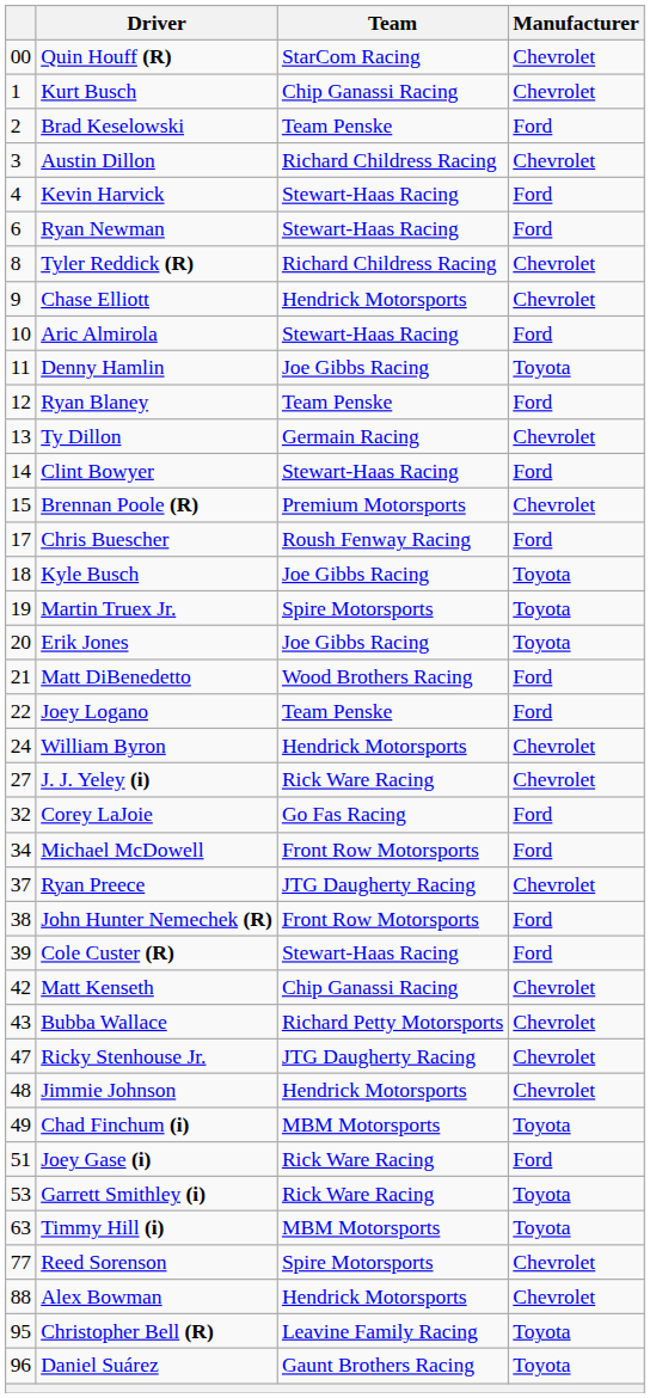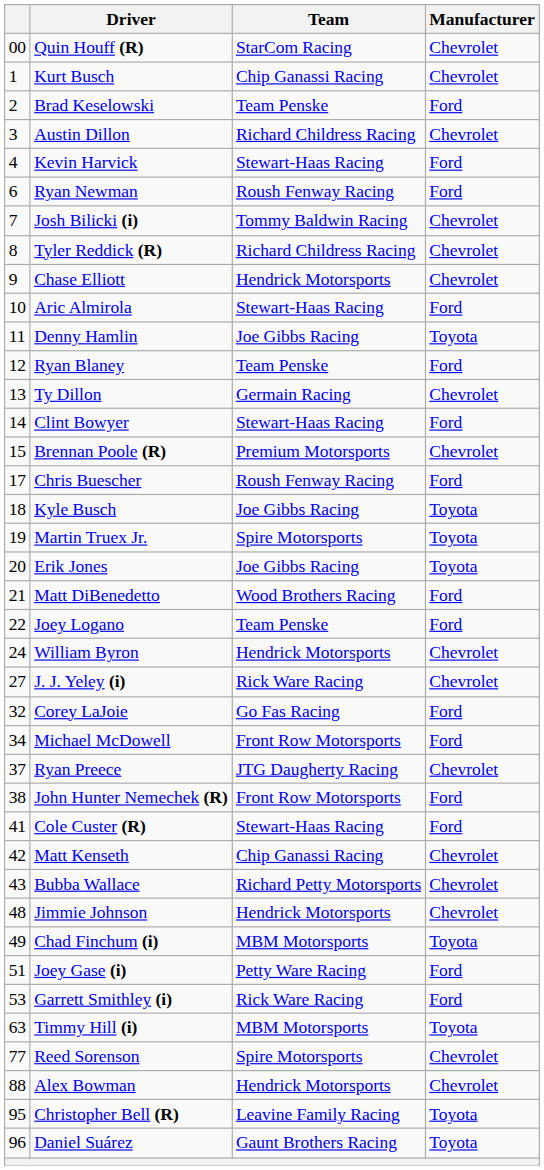 <table class="wikitable" style="font-size:95%">
 <tr>
 <th></th>
 <th>Driver</th>
 <th>Team</th>
 <th>Manufacturer</th>
 </tr>
 <tr>
 <td>00</td>
 <td><a href='#'>Quin Houff</a> <strong>(R)</strong></td>
 <td><a href='#'>StarCom Racing</a></td>
 <td><a href='#'>Chevrolet</a></td>
 </tr>
 <tr>
 <td>1</td>
 <td><a href='#'>Kurt Busch</a></td>
 <td><a href='#'>Chip Ganassi Racing</a></td>
 <td><a href='#'>Chevrolet</a></td>
 </tr>
 <tr>
 <td>2</td>
 <td><a href='#'>Brad Keselowski</a></td>
 <td><a href='#'>Team Penske</a></td>
 <td><a href='#'>Ford</a></td>
 </tr>
 <tr>
 <td>3</td>
 <td><a href='#'>Austin Dillon</a></td>
 <td><a href='#'>Richard Childress Racing</a></td>
 <td><a href='#'>Chevrolet</a></td>
 </tr>
 <tr>
 <td>4</td>
 <td><a href='#'>Kevin Harvick</a></td>
 <td><a href='#'>Stewart-Haas Racing</a></td>
 <td><a href='#'>Ford</a></td>
 </tr>
 <tr>
 <td>6</td>
 <td><a href='#'>Ryan Newman</a></td>
-<td><a href='#'>Stewart-Haas Racing</a></td>
+<td><a href='#'>Roush Fenway Racing</a></td>
 <td><a href='#'>Ford</a></td>
+</tr>
+<tr>
+<td>7</td>
+<td><a href='#'>Josh Bilicki</a> <strong>(i)</strong></td>
+<td><a href='#'>Tommy Baldwin Racing</a></td>
+<td><a href='#'>Chevrolet</a></td>
 </tr>
 <tr>
 <td>8</td>
 <td><a href='#'>Tyler Reddick</a> <strong>(R)</strong></td>
 <td><a href='#'>Richard Childress Racing</a></td>
 <td><a href='#'>Chevrolet</a></td>
 </tr>
 <tr>
 <td>9</td>
 <td><a href='#'>Chase Elliott</a></td>
 <td><a href='#'>Hendrick Motorsports</a></td>
 <td><a href='#'>Chevrolet</a></td>
 </tr>
 <tr>
 <td>10</td>
 <td><a href='#'>Aric Almirola</a></td>
 <td><a href='#'>Stewart-Haas Racing</a></td>
 <td><a href='#'>Ford</a></td>
 </tr>
 <tr>
 <td>11</td>
 <td><a href='#'>Denny Hamlin</a></td>
 <td><a href='#'>Joe Gibbs Racing</a></td>
 <td><a href='#'>Toyota</a></td>
 </tr>
 <tr>
 <td>12</td>
 <td><a href='#'>Ryan Blaney</a></td>
 <td><a href='#'>Team Penske</a></td>
 <td><a href='#'>Ford</a></td>
 </tr>
 <tr>
 <td>13</td>
 <td><a href='#'>Ty Dillon</a></td>
 <td><a href='#'>Germain Racing</a></td>
 <td><a href='#'>Chevrolet</a></td>
 </tr>
 <tr>
 <td>14</td>
 <td><a href='#'>Clint Bowyer</a></td>
 <td><a href='#'>Stewart-Haas Racing</a></td>
 <td><a href='#'>Ford</a></td>
 </tr>
 <tr>
 <td>15</td>
 <td><a href='#'>Brennan Poole</a> <strong>(R)</strong></td>
 <td><a href='#'>Premium Motorsports</a></td>
 <td><a href='#'>Chevrolet</a></td>
 </tr>
 <tr>
 <td>17</td>
 <td><a href='#'>Chris Buescher</a></td>
 <td><a href='#'>Roush Fenway Racing</a></td>
 <td><a href='#'>Ford</a></td>
 </tr>
 <tr>
 <td>18</td>
 <td><a href='#'>Kyle Busch</a></td>
 <td><a href='#'>Joe Gibbs Racing</a></td>
 <td><a href='#'>Toyota</a></td>
 </tr>
 <tr>
 <td>19</td>
 <td><a href='#'>Martin Truex Jr.</a></td>
 <td><a href='#'>Spire Motorsports</a></td>
 <td><a href='#'>Toyota</a></td>
 </tr>
 <tr>
 <td>20</td>
 <td><a href='#'>Erik Jones</a></td>
 <td><a href='#'>Joe Gibbs Racing</a></td>
 <td><a href='#'>Toyota</a></td>
 </tr>
 <tr>
 <td>21</td>
 <td><a href='#'>Matt DiBenedetto</a></td>
 <td><a href='#'>Wood Brothers Racing</a></td>
 <td><a href='#'>Ford</a></td>
 </tr>
 <tr>
 <td>22</td>
 <td><a href='#'>Joey Logano</a></td>
 <td><a href='#'>Team Penske</a></td>
 <td><a href='#'>Ford</a></td>
 </tr>
 <tr>
 <td>24</td>
 <td><a href='#'>William Byron</a></td>
 <td><a href='#'>Hendrick Motorsports</a></td>
 <td><a href='#'>Chevrolet</a></td>
 </tr>
 <tr>
 <td>27</td>
 <td><a href='#'>J. J. Yeley</a> <strong>(i)</strong></td>
 <td><a href='#'>Rick Ware Racing</a></td>
 <td><a href='#'>Chevrolet</a></td>
 </tr>
 <tr>
 <td>32</td>
 <td><a href='#'>Corey LaJoie</a></td>
 <td><a href='#'>Go Fas Racing</a></td>
 <td><a href='#'>Ford</a></td>
 </tr>
 <tr>
 <td>34</td>
 <td><a href='#'>Michael McDowell</a></td>
 <td><a href='#'>Front Row Motorsports</a></td>
 <td><a href='#'>Ford</a></td>
 </tr>
 <tr>
 <td>37</td>
 <td><a href='#'>Ryan Preece</a></td>
 <td><a href='#'>JTG Daugherty Racing</a></td>
 <td><a href='#'>Chevrolet</a></td>
 </tr>
 <tr>
 <td>38</td>
 <td><a href='#'>John Hunter Nemechek</a> <strong>(R)</strong></td>
 <td><a href='#'>Front Row Motorsports</a></td>
 <td><a href='#'>Ford</a></td>
 </tr>
 <tr>
-<td>39</td>
+<td>41</td>
 <td><a href='#'>Cole Custer</a> <strong>(R)</strong></td>
 <td><a href='#'>Stewart-Haas Racing</a></td>
 <td><a href='#'>Ford</a></td>
 </tr>
 <tr>
 <td>42</td>
 <td><a href='#'>Matt Kenseth</a></td>
 <td><a href='#'>Chip Ganassi Racing</a></td>
 <td><a href='#'>Chevrolet</a></td>
 </tr>
 <tr>
 <td>43</td>
 <td><a href='#'>Bubba Wallace</a></td>
 <td><a href='#'>Richard Petty Motorsports</a></td>
 <td><a href='#'>Chevrolet</a></td>
 </tr>
 <tr>
-<td>47</td>
-<td><a href='#'>Ricky Stenhouse Jr.</a></td>
-<td><a href='#'>JTG Daugherty Racing</a></td>
-<td><a href='#'>Chevrolet</a></td>
-</tr>
-<tr>
 <td>48</td>
 <td><a href='#'>Jimmie Johnson</a></td>
 <td><a href='#'>Hendrick Motorsports</a></td>
 <td><a href='#'>Chevrolet</a></td>
 </tr>
 <tr>
 <td>49</td>
 <td><a href='#'>Chad Finchum</a> <strong>(i)</strong></td>
 <td><a href='#'>MBM Motorsports</a></td>
 <td><a href='#'>Toyota</a></td>
 </tr>
 <tr>
 <td>51</td>
 <td><a href='#'>Joey Gase</a> <strong>(i)</strong></td>
-<td><a href='#'>Rick Ware Racing</a></td>
+<td><a href='#'>Petty Ware Racing</a></td>
 <td><a href='#'>Ford</a></td>
 </tr>
 <tr>
 <td>53</td>
 <td><a href='#'>Garrett Smithley</a> <strong>(i)</strong></td>
 <td><a href='#'>Rick Ware Racing</a></td>
-<td><a href='#'>Toyota</a></td>
+<td><a href='#'>Ford</a></td>
 </tr>
 <tr>
 <td>63</td>
 <td><a href='#'>Timmy Hill</a> <strong>(i)</strong></td>
 <td><a href='#'>MBM Motorsports</a></td>
 <td><a href='#'>Toyota</a></td>
 </tr>
 <tr>
 <td>77</td>
 <td><a href='#'>Reed Sorenson</a></td>
 <td><a href='#'>Spire Motorsports</a></td>
 <td><a href='#'>Chevrolet</a></td>
 </tr>
 <tr>
 <td>88</td>
 <td><a href='#'>Alex Bowman</a></td>
 <td><a href='#'>Hendrick Motorsports</a></td>
 <td><a href='#'>Chevrolet</a></td>
 </tr>
 <tr>
 <td>95</td>
 <td><a href='#'>Christopher Bell</a> <strong>(R)</strong></td>
 <td><a href='#'>Leavine Family Racing</a></td>
 <td><a href='#'>Toyota</a></td>
 </tr>
 <tr>
 <td>96</td>
 <td><a href='#'>Daniel Suárez</a></td>
 <td><a href='#'>Gaunt Brothers Racing</a></td>
 <td><a href='#'>Toyota</a></td>
 </tr>
 <tr>
 <th colspan="4"></th>
 </tr>
 </table>
